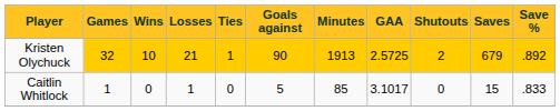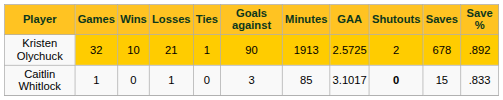 <table class="wikitable" width="80%">
 <tr align="center"  style="background:#ffc322;color:#0C371D;">
 <td><strong>Player</strong></td>
 <td><strong>Games</strong></td>
 <td><strong>Wins</strong></td>
 <td><strong>Losses</strong></td>
 <td><strong>Ties</strong></td>
 <td><strong>Goals against</strong></td>
 <td><strong>Minutes</strong></td>
 <td><strong>GAA</strong></td>
 <td><strong>Shutouts</strong></td>
 <td><strong>Saves</strong></td>
 <td><strong>Save %</strong></td>
 </tr>
 <tr align="center" bgcolor="">
 <td>Kristen Olychuck</td>
 <td bgcolor="#FFCC00">32</td>
 <td bgcolor="#FFCC00">10</td>
 <td bgcolor="#FFCC00">21</td>
 <td bgcolor="#FFCC00">1</td>
 <td bgcolor="#FFCC00">90</td>
 <td bgcolor="#FFCC00">1913</td>
 <td bgcolor="#FFCC00">2.5725</td>
 <td bgcolor="#FFCC00">2</td>
-<td bgcolor="#FFCC00">679</td>
+<td bgcolor="#FFCC00">678</td>
 <td bgcolor="#FFCC00">.892</td>
 </tr>
 <tr align="center" bgcolor="">
 <td>Caitlin Whitlock</td>
 <td>1</td>
 <td>0</td>
 <td>1</td>
 <td>0</td>
-<td>5</td>
+<td>3</td>
 <td>85</td>
 <td>3.1017</td>
-<td>0</td>
+<td><strong>0</strong></td>
 <td>15</td>
 <td>.833</td>
 </tr>
 <tr align="center" bgcolor="">
 </tr>
 </table>
